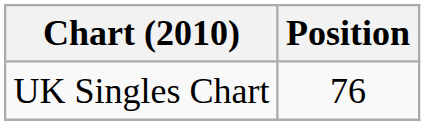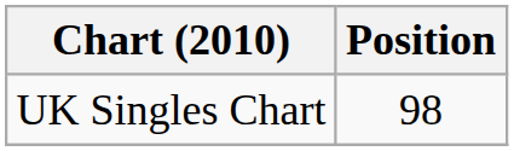 <table class="wikitable sortable">
 <tr>
 <th>Chart (2010)</th>
 <th>Position</th>
 </tr>
 <tr>
 <td>UK Singles Chart</td>
-<td align="center">76</td>
+<td align="center">98</td>
 </tr>
 <tr>
 </tr>
 </table>
